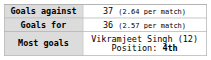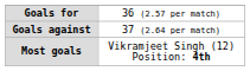 <table class="wikitable" style="width:50%;text-align:center">
 <tr>
+</tr>
+<tr>
+<td style="background:gainsboro;"><strong>Goals for</strong></td>
+<td style="background:white;">36 <small>(2.57 per match)</small></td>
 </tr>
 <tr>
 <td style="background:gainsboro;"><strong>Goals against</strong></td>
 <td style="background:white;">37 <small>(2.64 per match)</small></td>
 </tr>
 <tr>
-<td style="background:gainsboro;"><strong>Goals for</strong></td>
-<td style="background:white;">36 <small>(2.57 per match)</small></td>
-</tr>
-<tr>
 <td style="background:gainsboro;"><strong>Most goals</strong></td>
 <td style="background:white;"> Vikramjeet Singh (12) <br> Position: <strong>4th</strong></td>
 </tr>
 </table>
